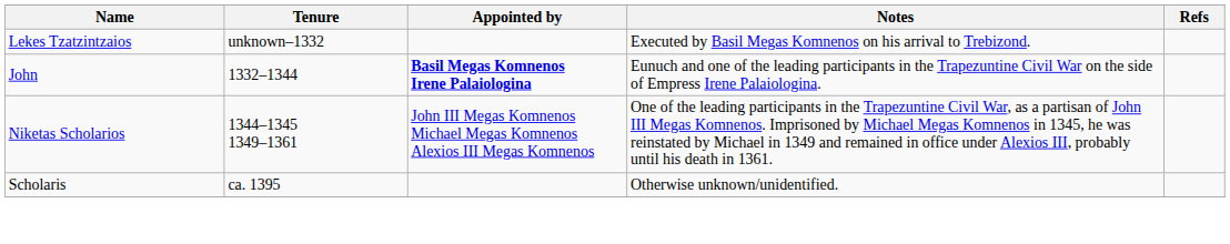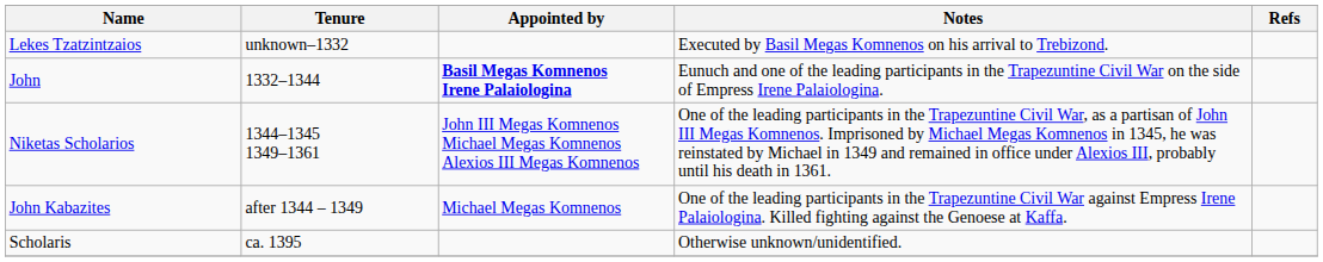 <table class="wikitable" width="100%">
 <tr bgcolor="#FFDEAD">
 </tr>
 <tr>
 <th width="18%">Name</th>
 <th width="15%">Tenure</th>
 <th width="18%">Appointed by</th>
 <th width="44%">Notes</th>
 <th width="5%">Refs</th>
 </tr>
 <tr>
 <td><a href='#'>Lekes Tzatzintzaios</a></td>
 <td>unknown–1332</td>
 <td></td>
 <td>Executed by <a href='#'>Basil Megas Komnenos</a> on his arrival to <a href='#'>Trebizond</a>.</td>
 <td></td>
 </tr>
 <tr>
 <td><a href='#'>John</a></td>
 <td>1332–1344</td>
 <td><strong><a href='#'>Basil Megas Komnenos</a><br><a href='#'>Irene Palaiologina</a></strong></td>
 <td>Eunuch and one of the leading participants in the <a href='#'>Trapezuntine Civil War</a> on the side of Empress <a href='#'>Irene Palaiologina</a>.</td>
 <td></td>
 </tr>
 <tr>
 <td><a href='#'>Niketas Scholarios</a></td>
 <td>1344–1345<br>1349–1361</td>
 <td><a href='#'>John III Megas Komnenos</a><br><a href='#'>Michael Megas Komnenos</a><br><a href='#'>Alexios III Megas Komnenos</a></td>
 <td>One of the leading participants in the <a href='#'>Trapezuntine Civil War</a>, as a partisan of <a href='#'>John III Megas Komnenos</a>. Imprisoned by <a href='#'>Michael Megas Komnenos</a> in 1345, he was reinstated by Michael in 1349 and remained in office under <a href='#'>Alexios III</a>, probably until his death in 1361.</td>
 <td></td>
 </tr>
 <tr>
+<td><a href='#'>John Kabazites</a></td>
+<td>after 1344 – 1349</td>
+<td><a href='#'>Michael Megas Komnenos</a></td>
+<td>One of the leading participants in the <a href='#'>Trapezuntine Civil War</a> against Empress <a href='#'>Irene Palaiologina</a>. Killed fighting against the Genoese at <a href='#'>Kaffa</a>.</td>
+<td></td>
+</tr>
+<tr>
 <td>Scholaris</td>
 <td>ca. 1395</td>
 <td></td>
 <td>Otherwise unknown/unidentified.</td>
 <td></td>
 </tr>
 <tr>
 </tr>
 </table>
